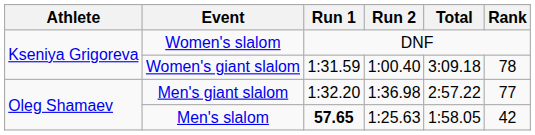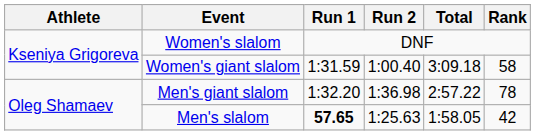 <table class="wikitable" style="font-size:90%">
 <tr>
 <th>Athlete</th>
 <th>Event</th>
 <th>Run 1</th>
 <th>Run 2</th>
 <th>Total</th>
 <th>Rank</th>
 </tr>
 <tr>
 <td rowspan=2><a href='#'>Kseniya Grigoreva</a></td>
 <td align="center"><a href='#'>Women's slalom</a></td>
 <td align="center" colspan=4>DNF</td>
 </tr>
 <tr>
 <td align="center"><a href='#'>Women's giant slalom</a></td>
 <td align="center">1:31.59</td>
 <td align="center">1:00.40</td>
 <td align="center">3:09.18</td>
-<td align="center">78</td>
+<td align="center">58</td>
 </tr>
 <tr>
 <td rowspan=2><a href='#'>Oleg Shamaev</a></td>
 <td align="center"><a href='#'>Men's giant slalom</a></td>
 <td align="center">1:32.20</td>
 <td align="center">1:36.98</td>
 <td align="center">2:57.22</td>
-<td align="center">77</td>
+<td align="center">78</td>
 </tr>
 <tr>
 <td align="center"><a href='#'>Men's slalom</a></td>
 <td align="center"><strong>57.65</strong></td>
 <td align="center">1:25.63</td>
 <td align="center">1:58.05</td>
 <td align="center">42</td>
 </tr>
 </table>
